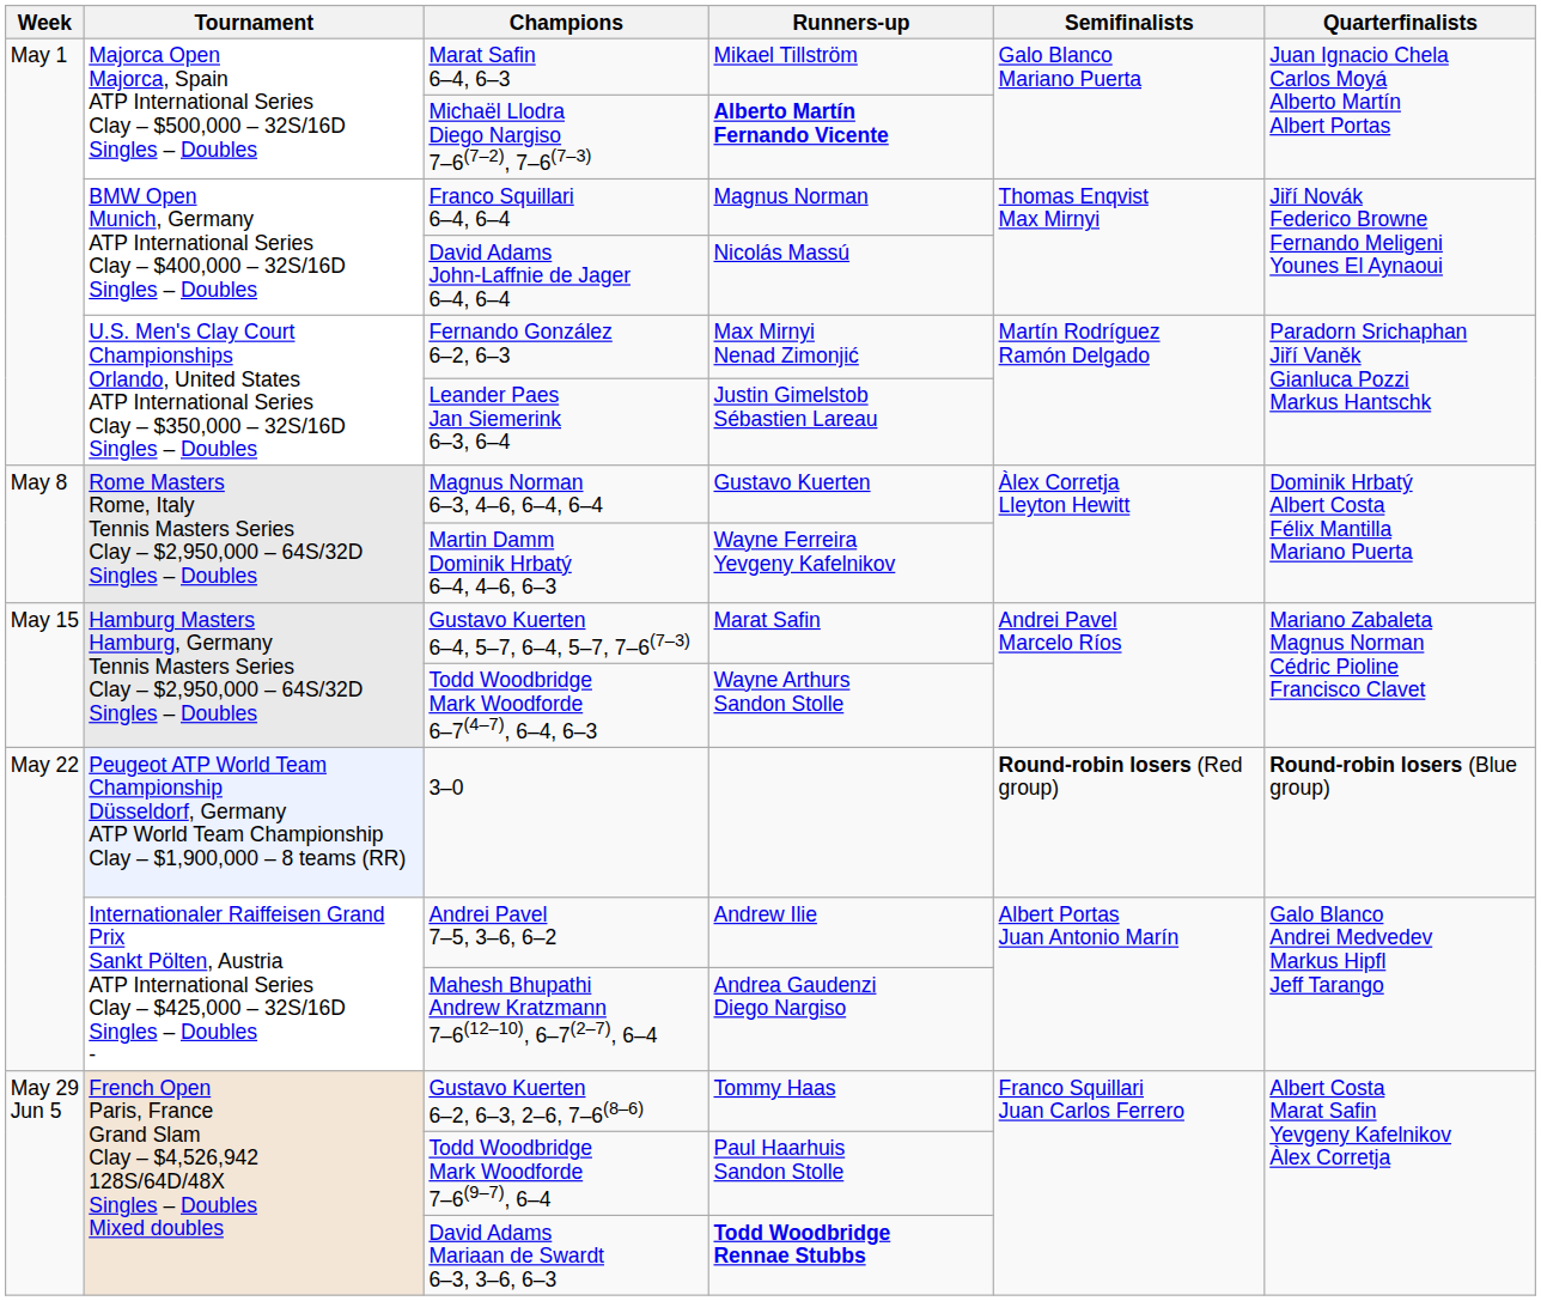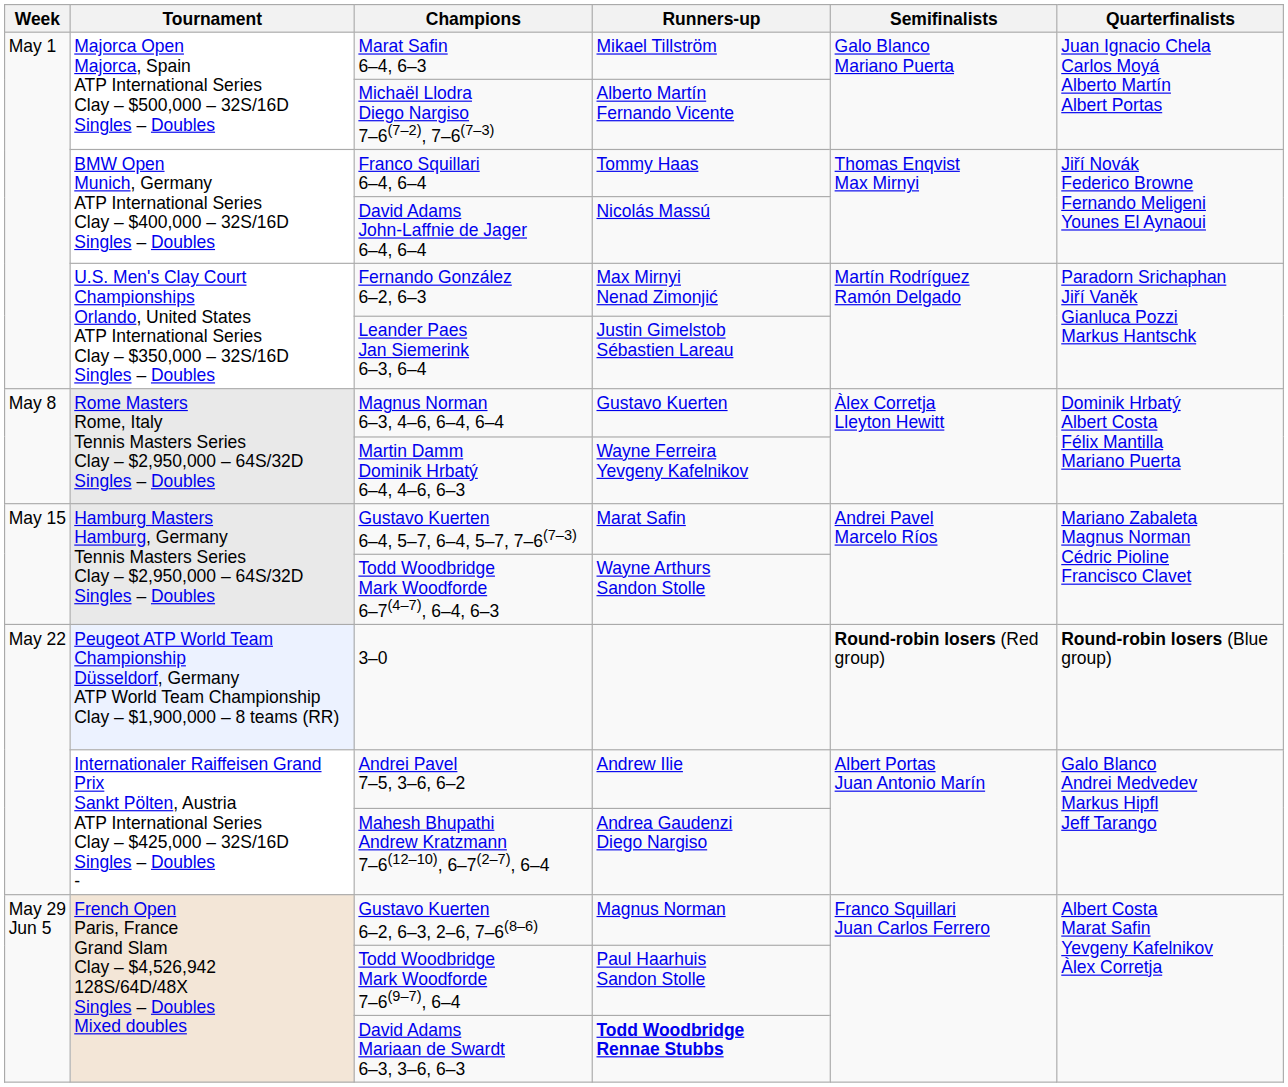 <table class=wikitable style=font-size:95%>
 <tr>
 <th style="width:50px;">Week</th>
 <th style="width:240px;">Tournament</th>
 <th style="width:200px;">Champions</th>
 <th style="width:200px;">Runners-up</th>
 <th style="width:190px;">Semifinalists</th>
 <th style="width:190px;">Quarterfinalists</th>
 </tr>
 <tr valign=top>
 <td rowspan=6>May 1</td>
 <td bgcolor=#ffffff rowspan=2><a href='#'>Majorca Open</a><br> <a href='#'>Majorca</a>, Spain<br>ATP International Series<br>Clay – $500,000 – 32S/16D<br><a href='#'>Singles</a> – <a href='#'>Doubles</a></td>
 <td> <a href='#'>Marat Safin</a><br>6–4, 6–3</td>
 <td> <a href='#'>Mikael Tillström</a></td>
 <td rowspan=2> <a href='#'>Galo Blanco</a><br> <a href='#'>Mariano Puerta</a></td>
 <td rowspan=2> <a href='#'>Juan Ignacio Chela</a><br> <a href='#'>Carlos Moyá</a><br> <a href='#'>Alberto Martín</a><br> <a href='#'>Albert Portas</a></td>
 </tr>
 <tr valign=top>
 <td> <a href='#'>Michaël Llodra</a><br> <a href='#'>Diego Nargiso</a><br>7–6<sup>(7–2)</sup>, 7–6<sup>(7–3)</sup></td>
-<td><strong> <a href='#'>Alberto Martín</a><br> <a href='#'>Fernando Vicente</a></strong></td>
+<td> <a href='#'>Alberto Martín</a><br> <a href='#'>Fernando Vicente</a></td>
 </tr>
 <tr valign=top>
 <td bgcolor=#ffffff rowspan=2><a href='#'>BMW Open</a><br> <a href='#'>Munich</a>, Germany<br>ATP International Series<br>Clay – $400,000 – 32S/16D<br><a href='#'>Singles</a> – <a href='#'>Doubles</a></td>
 <td> <a href='#'>Franco Squillari</a><br>6–4, 6–4</td>
-<td> <a href='#'>Magnus Norman</a></td>
+<td> <a href='#'>Tommy Haas</a></td>
 <td rowspan=2> <a href='#'>Thomas Enqvist</a><br> <a href='#'>Max Mirnyi</a></td>
 <td rowspan=2> <a href='#'>Jiří Novák</a><br> <a href='#'>Federico Browne</a><br> <a href='#'>Fernando Meligeni</a><br> <a href='#'>Younes El Aynaoui</a></td>
 </tr>
 <tr valign=top>
 <td> <a href='#'>David Adams</a><br> <a href='#'>John-Laffnie de Jager</a><br>6–4, 6–4</td>
 <td> <a href='#'>Nicolás Massú</a></td>
 </tr>
 <tr valign=top>
 <td bgcolor=#ffffff rowspan=2><a href='#'>U.S. Men's Clay Court Championships</a><br> <a href='#'>Orlando</a>, United States<br>ATP International Series<br>Clay – $350,000 – 32S/16D<br><a href='#'>Singles</a> – <a href='#'>Doubles</a></td>
 <td> <a href='#'>Fernando González</a><br>6–2, 6–3</td>
 <td> <a href='#'>Max Mirnyi</a><br> <a href='#'>Nenad Zimonjić</a></td>
 <td rowspan=2> <a href='#'>Martín Rodríguez</a><br> <a href='#'>Ramón Delgado</a></td>
 <td rowspan=2> <a href='#'>Paradorn Srichaphan</a><br> <a href='#'>Jiří Vaněk</a><br> <a href='#'>Gianluca Pozzi</a><br> <a href='#'>Markus Hantschk</a></td>
 </tr>
 <tr valign=top>
 <td> <a href='#'>Leander Paes</a><br> <a href='#'>Jan Siemerink</a><br>6–3, 6–4</td>
 <td> <a href='#'>Justin Gimelstob</a><br> <a href='#'>Sébastien Lareau</a></td>
 </tr>
 <tr valign=top>
 <td rowspan=2>May 8</td>
 <td style="background:#e9e9e9;" rowspan=2><a href='#'>Rome Masters</a><br> Rome, Italy<br>Tennis Masters Series<br>Clay – $2,950,000 – 64S/32D<br><a href='#'>Singles</a> – <a href='#'>Doubles</a></td>
 <td> <a href='#'>Magnus Norman</a><br>6–3, 4–6, 6–4, 6–4</td>
 <td> <a href='#'>Gustavo Kuerten</a></td>
 <td rowspan=2> <a href='#'>Àlex Corretja</a><br> <a href='#'>Lleyton Hewitt</a></td>
 <td rowspan=2> <a href='#'>Dominik Hrbatý</a><br> <a href='#'>Albert Costa</a><br> <a href='#'>Félix Mantilla</a><br> <a href='#'>Mariano Puerta</a></td>
 </tr>
 <tr valign=top>
 <td> <a href='#'>Martin Damm</a><br> <a href='#'>Dominik Hrbatý</a><br>6–4, 4–6, 6–3</td>
 <td> <a href='#'>Wayne Ferreira</a><br> <a href='#'>Yevgeny Kafelnikov</a></td>
 </tr>
 <tr valign=top>
 <td rowspan=2>May 15</td>
 <td style="background:#e9e9e9;" rowspan=2><a href='#'>Hamburg Masters</a><br> <a href='#'>Hamburg</a>, Germany<br>Tennis Masters Series<br>Clay – $2,950,000 – 64S/32D<br><a href='#'>Singles</a> – <a href='#'>Doubles</a></td>
 <td> <a href='#'>Gustavo Kuerten</a><br>6–4, 5–7, 6–4, 5–7, 7–6<sup>(7–3)</sup></td>
 <td> <a href='#'>Marat Safin</a></td>
 <td rowspan=2> <a href='#'>Andrei Pavel</a><br> <a href='#'>Marcelo Ríos</a></td>
 <td rowspan=2> <a href='#'>Mariano Zabaleta</a><br> <a href='#'>Magnus Norman</a><br> <a href='#'>Cédric Pioline</a><br> <a href='#'>Francisco Clavet</a></td>
 </tr>
 <tr valign=top>
 <td> <a href='#'>Todd Woodbridge</a><br> <a href='#'>Mark Woodforde</a><br>6–7<sup>(4–7)</sup>, 6–4, 6–3</td>
 <td> <a href='#'>Wayne Arthurs</a><br> <a href='#'>Sandon Stolle</a></td>
 </tr>
 <tr valign=top>
 <td rowspan=3>May 22</td>
 <td style="background:#ecf2ff;"  rowspan=1><a href='#'>Peugeot ATP World Team Championship</a><br> <a href='#'>Düsseldorf</a>, Germany<br>ATP World Team Championship<br>Clay – $1,900,000 – 8 teams (RR)<br><br></td>
 <td><br>3–0</td>
 <td></td>
 <td><span><strong>Round-robin losers</strong> (Red group) <br></span><br><br></td>
 <td><span><strong>Round-robin losers</strong> (Blue group) <br></span><br><br></td>
 </tr>
 <tr valign=top>
 <td bgcolor=#ffffff rowspan=2><a href='#'>Internationaler Raiffeisen Grand Prix</a><br> <a href='#'>Sankt Pölten</a>, Austria<br>ATP International Series<br>Clay – $425,000 – 32S/16D<br><a href='#'>Singles</a> – <a href='#'>Doubles</a><br> - </td>
 <td> <a href='#'>Andrei Pavel</a><br>7–5, 3–6, 6–2</td>
 <td> <a href='#'>Andrew Ilie</a></td>
 <td rowspan=2> <a href='#'>Albert Portas</a><br> <a href='#'>Juan Antonio Marín</a></td>
 <td rowspan=2> <a href='#'>Galo Blanco</a><br> <a href='#'>Andrei Medvedev</a><br> <a href='#'>Markus Hipfl</a><br> <a href='#'>Jeff Tarango</a></td>
 </tr>
 <tr valign=top>
 <td> <a href='#'>Mahesh Bhupathi</a><br> <a href='#'>Andrew Kratzmann</a><br>7–6<sup>(12–10)</sup>, 6–7<sup>(2–7)</sup>, 6–4</td>
 <td> <a href='#'>Andrea Gaudenzi</a><br> <a href='#'>Diego Nargiso</a></td>
 </tr>
 <tr valign=top>
 <td rowspan=3>May 29<br>Jun 5</td>
 <td style="background:#f3e6d7;" rowspan=3><a href='#'>French Open</a><br> Paris, France<br>Grand Slam<br>Clay – $4,526,942<br>128S/64D/48X<br><a href='#'>Singles</a> – <a href='#'>Doubles</a> <br> <a href='#'>Mixed doubles</a></td>
 <td> <a href='#'>Gustavo Kuerten</a><br>6–2, 6–3, 2–6, 7–6<sup>(8–6)</sup></td>
-<td> <a href='#'>Tommy Haas</a></td>
+<td> <a href='#'>Magnus Norman</a></td>
 <td rowspan=3> <a href='#'>Franco Squillari</a><br> <a href='#'>Juan Carlos Ferrero</a></td>
 <td rowspan=3> <a href='#'>Albert Costa</a><br> <a href='#'>Marat Safin</a><br> <a href='#'>Yevgeny Kafelnikov</a><br> <a href='#'>Àlex Corretja</a></td>
 </tr>
 <tr valign=top>
 <td> <a href='#'>Todd Woodbridge</a><br> <a href='#'>Mark Woodforde</a><br>7–6<sup>(9–7)</sup>, 6–4</td>
 <td> <a href='#'>Paul Haarhuis</a><br> <a href='#'>Sandon Stolle</a></td>
 </tr>
 <tr valign=top>
 <td> <a href='#'>David Adams</a><br> <a href='#'>Mariaan de Swardt</a><br>6–3, 3–6, 6–3</td>
 <td><strong> <a href='#'>Todd Woodbridge</a><br> <a href='#'>Rennae Stubbs</a></strong></td>
 </tr>
 </table>
